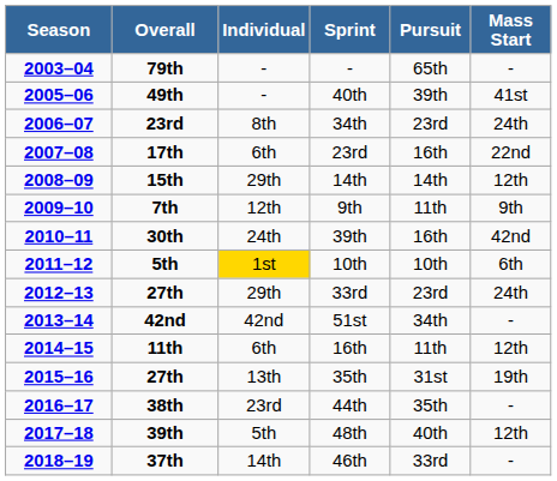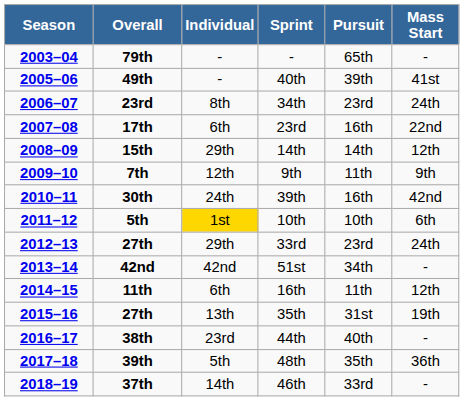 <table class="wikitable" style="font-size:90%" width="50%">
 <tr align="center" style="background-color:#369">
 <td style="color:white;" width="20%"><strong>Season</strong></td>
 <td style="color:white;" width="20%"><strong>Overall</strong></td>
 <td style="color:white;" width="15%"><strong>Individual</strong></td>
 <td style="color:white;" width="15%"><strong>Sprint</strong></td>
 <td style="color:white;" width="15%"><strong>Pursuit</strong></td>
 <td style="color:white;" width="15%"><strong>Mass Start</strong></td>
 </tr>
 <tr align="center">
 <td><strong><a href='#'>2003–04</a></strong></td>
 <td><strong>79th</strong></td>
 <td>-</td>
 <td>-</td>
 <td>65th</td>
 <td>-</td>
 </tr>
 <tr align="center">
 <td><strong><a href='#'>2005–06</a></strong></td>
 <td><strong>49th</strong></td>
 <td>-</td>
 <td>40th</td>
 <td>39th</td>
 <td>41st</td>
 </tr>
 <tr align="center">
 <td><strong><a href='#'>2006–07</a></strong></td>
 <td><strong>23rd</strong></td>
 <td>8th</td>
 <td>34th</td>
 <td>23rd</td>
 <td>24th</td>
 </tr>
 <tr align="center">
 <td><strong><a href='#'>2007–08</a></strong></td>
 <td><strong>17th</strong></td>
 <td>6th</td>
 <td>23rd</td>
 <td>16th</td>
 <td>22nd</td>
 </tr>
 <tr align="center">
 <td><strong><a href='#'>2008–09</a></strong></td>
 <td><strong>15th</strong></td>
 <td>29th</td>
 <td>14th</td>
 <td>14th</td>
 <td>12th</td>
 </tr>
 <tr align="center">
 <td><strong><a href='#'>2009–10</a></strong></td>
 <td><strong>7th</strong></td>
 <td>12th</td>
 <td>9th</td>
 <td>11th</td>
 <td>9th</td>
 </tr>
 <tr align="center">
 <td><strong><a href='#'>2010–11</a></strong></td>
 <td><strong>30th</strong></td>
 <td>24th</td>
 <td>39th</td>
 <td>16th</td>
 <td>42nd</td>
 </tr>
 <tr align="center">
 <td><strong><a href='#'>2011–12</a></strong></td>
 <td><strong>5th</strong></td>
 <td bgcolor=gold>1st</td>
 <td>10th</td>
 <td>10th</td>
 <td>6th</td>
 </tr>
 <tr align="center">
 <td><strong><a href='#'>2012–13</a></strong></td>
 <td><strong>27th</strong></td>
 <td>29th</td>
 <td>33rd</td>
 <td>23rd</td>
 <td>24th</td>
 </tr>
 <tr align="center">
 <td><strong><a href='#'>2013–14</a></strong></td>
 <td><strong>42nd</strong></td>
 <td>42nd</td>
 <td>51st</td>
 <td>34th</td>
 <td>-</td>
 </tr>
 <tr align="center">
 <td><strong><a href='#'>2014–15</a></strong></td>
 <td><strong>11th</strong></td>
 <td>6th</td>
 <td>16th</td>
 <td>11th</td>
 <td>12th</td>
 </tr>
 <tr align="center">
 <td><strong><a href='#'>2015–16</a></strong></td>
 <td><strong>27th</strong></td>
 <td>13th</td>
 <td>35th</td>
 <td>31st</td>
 <td>19th</td>
 </tr>
 <tr align="center">
 <td><strong><a href='#'>2016–17</a></strong></td>
 <td><strong>38th</strong></td>
 <td>23rd</td>
 <td>44th</td>
-<td>35th</td>
+<td>40th</td>
 <td>-</td>
 </tr>
 <tr align="center">
 <td><strong><a href='#'>2017–18</a></strong></td>
 <td><strong>39th</strong></td>
 <td>5th</td>
 <td>48th</td>
-<td>40th</td>
-<td>12th</td>
+<td>35th</td>
+<td>36th</td>
 </tr>
 <tr align="center">
 <td><strong><a href='#'>2018–19</a></strong></td>
 <td><strong>37th</strong></td>
 <td>14th</td>
 <td>46th</td>
 <td>33rd</td>
 <td>-</td>
 </tr>
 </table>
